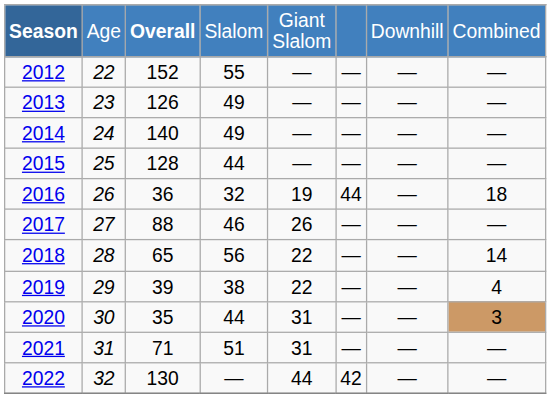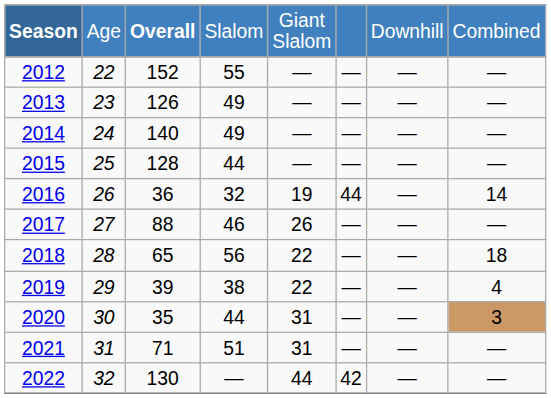 <table class="wikitable" style="font-size:95%; text-align:center; border:grey solid 1px; border-collapse:collapse;" width="40%">
 <tr style="background-color:#369; color:white;">
 <td rowspan="2" colspan="1" width="5%"><strong>Season</strong></td>
 </tr>
 <tr style="background-color:#4180be; color:white;">
 <td width="3%">Age</td>
 <td width="5%"><strong>Overall</strong></td>
 <td width="5%">Slalom</td>
 <td width="5%">Giant<br>Slalom</td>
 <td width="5%"></td>
 <td width="5%">Downhill</td>
 <td width="5%">Combined</td>
 </tr>
 <tr style="background-color:#8CB2D8; color:white;">
 </tr>
 <tr>
 <td><a href='#'>2012</a></td>
 <td><em>22</em></td>
 <td>152</td>
 <td>55</td>
 <td>—</td>
 <td>—</td>
 <td>—</td>
 <td>—</td>
 </tr>
 <tr>
 <td><a href='#'>2013</a></td>
 <td><em>23</em></td>
 <td>126</td>
 <td>49</td>
 <td>—</td>
 <td>—</td>
 <td>—</td>
 <td>—</td>
 </tr>
 <tr>
 <td><a href='#'>2014</a></td>
 <td><em>24</em></td>
 <td>140</td>
 <td>49</td>
 <td>—</td>
 <td>—</td>
 <td>—</td>
 <td>—</td>
 </tr>
 <tr>
 <td><a href='#'>2015</a></td>
 <td><em>25</em></td>
 <td>128</td>
 <td>44</td>
 <td>—</td>
 <td>—</td>
 <td>—</td>
 <td>—</td>
 </tr>
 <tr>
 <td><a href='#'>2016</a></td>
 <td><em>26</em></td>
 <td>36</td>
 <td>32</td>
 <td>19</td>
 <td>44</td>
 <td>—</td>
-<td>18</td>
+<td>14</td>
 </tr>
 <tr>
 <td><a href='#'>2017</a></td>
 <td><em>27</em></td>
 <td>88</td>
 <td>46</td>
 <td>26</td>
 <td>—</td>
 <td>—</td>
 <td>—</td>
 </tr>
 <tr>
 <td><a href='#'>2018</a></td>
 <td><em>28</em></td>
 <td>65</td>
 <td>56</td>
 <td>22</td>
 <td>—</td>
 <td>—</td>
-<td>14</td>
+<td>18</td>
 </tr>
 <tr>
 <td><a href='#'>2019</a></td>
 <td><em>29</em></td>
 <td>39</td>
 <td>38</td>
 <td>22</td>
 <td>—</td>
 <td>—</td>
 <td>4</td>
 </tr>
 <tr>
 <td><a href='#'>2020</a></td>
 <td><em>30</em></td>
 <td>35</td>
 <td>44</td>
 <td>31</td>
 <td>—</td>
 <td>—</td>
 <td style="background:#c96;">3</td>
 </tr>
 <tr>
 <td><a href='#'>2021</a></td>
 <td><em>31</em></td>
 <td>71</td>
 <td>51</td>
 <td>31</td>
 <td>—</td>
 <td>—</td>
 <td>—</td>
 </tr>
 <tr>
 <td><a href='#'>2022</a></td>
 <td><em>32</em></td>
 <td>130</td>
 <td>—</td>
 <td>44</td>
 <td>42</td>
 <td>—</td>
 <td>—</td>
 </tr>
 <tr>
 </tr>
 </table>
